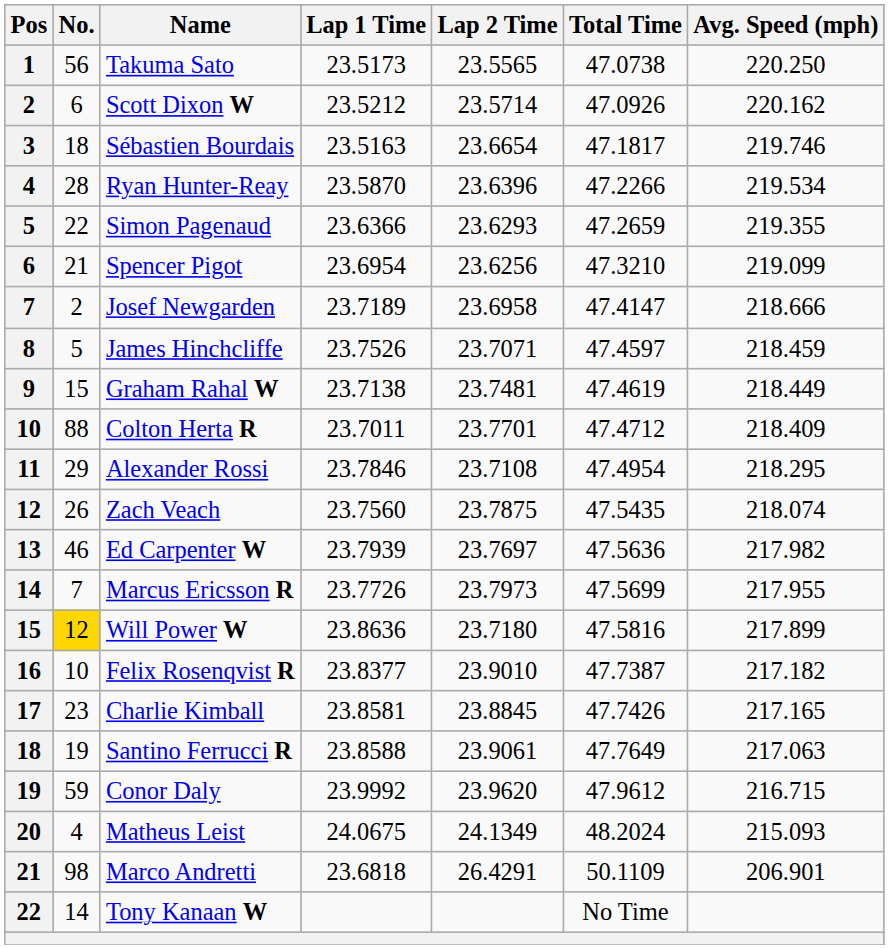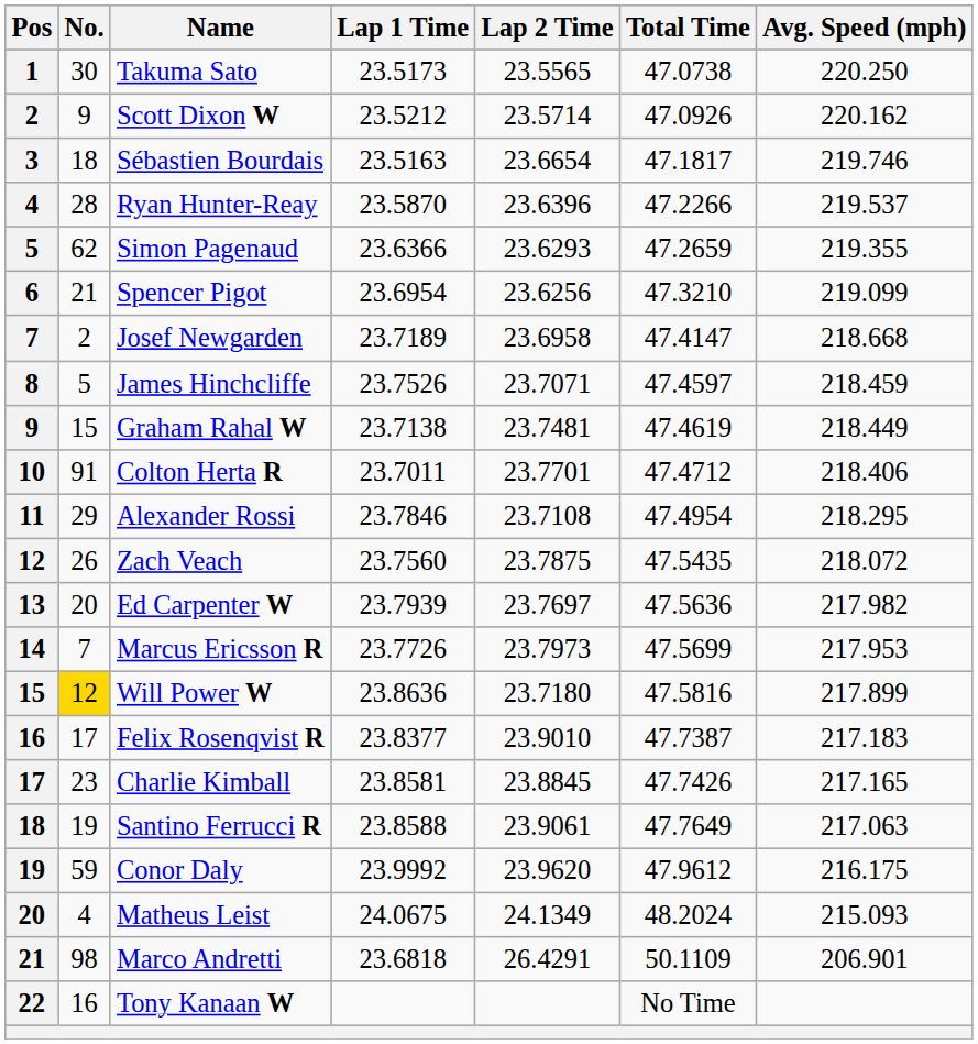 <table class="wikitable sortable" style="text-align:center; font-size: 95%;">
 <tr>
 <th>Pos</th>
 <th>No.</th>
 <th>Name</th>
 <th>Lap 1 Time</th>
 <th>Lap 2 Time</th>
 <th>Total Time</th>
 <th>Avg. Speed (mph)</th>
 </tr>
 <tr>
 <th scope="row">1</th>
-<td>56</td>
+<td>30</td>
 <td align="left"> <a href='#'>Takuma Sato</a></td>
 <td>23.5173</td>
 <td>23.5565</td>
 <td>47.0738</td>
 <td>220.250</td>
 </tr>
 <tr>
 <th scope="row">2</th>
-<td>6</td>
+<td>9</td>
 <td align="left"> <a href='#'>Scott Dixon</a>  <strong><span>W</span></strong></td>
 <td>23.5212</td>
 <td>23.5714</td>
 <td>47.0926</td>
 <td>220.162</td>
 </tr>
 <tr>
 <th scope="row">3</th>
 <td>18</td>
 <td align="left"> <a href='#'>Sébastien Bourdais</a></td>
 <td>23.5163</td>
 <td>23.6654</td>
 <td>47.1817</td>
 <td>219.746</td>
 </tr>
 <tr>
 <th scope="row">4</th>
 <td>28</td>
 <td align="left"> <a href='#'>Ryan Hunter-Reay</a></td>
 <td>23.5870</td>
 <td>23.6396</td>
 <td>47.2266</td>
-<td>219.534</td>
+<td>219.537</td>
 </tr>
 <tr>
 <th scope="row">5</th>
-<td>22</td>
+<td>62</td>
 <td align="left"> <a href='#'>Simon Pagenaud</a></td>
 <td>23.6366</td>
 <td>23.6293</td>
 <td>47.2659</td>
 <td>219.355</td>
 </tr>
 <tr>
 <th scope="row">6</th>
 <td>21</td>
 <td align="left"> <a href='#'>Spencer Pigot</a></td>
 <td>23.6954</td>
 <td>23.6256</td>
 <td>47.3210</td>
 <td>219.099</td>
 </tr>
 <tr>
 <th scope="row">7</th>
 <td>2</td>
 <td align="left"> <a href='#'>Josef Newgarden</a></td>
 <td>23.7189</td>
 <td>23.6958</td>
 <td>47.4147</td>
-<td>218.666</td>
+<td>218.668</td>
 </tr>
 <tr>
 <th scope="row">8</th>
 <td>5</td>
 <td align="left"> <a href='#'>James Hinchcliffe</a></td>
 <td>23.7526</td>
 <td>23.7071</td>
 <td>47.4597</td>
 <td>218.459</td>
 </tr>
 <tr>
 <th scope="row">9</th>
 <td>15</td>
 <td align="left"> <a href='#'>Graham Rahal</a>  <strong><span>W</span></strong></td>
 <td>23.7138</td>
 <td>23.7481</td>
 <td>47.4619</td>
 <td>218.449</td>
 </tr>
 <tr>
 <th scope="row">10</th>
-<td>88</td>
+<td>91</td>
 <td align="left"> <a href='#'>Colton Herta</a> <strong><span>R</span></strong></td>
 <td>23.7011</td>
 <td>23.7701</td>
 <td>47.4712</td>
-<td>218.409</td>
+<td>218.406</td>
 </tr>
 <tr>
 <th scope="row">11</th>
 <td>29</td>
 <td align="left"> <a href='#'>Alexander Rossi</a></td>
 <td>23.7846</td>
 <td>23.7108</td>
 <td>47.4954</td>
 <td>218.295</td>
 </tr>
 <tr>
 <th scope="row">12</th>
 <td>26</td>
 <td align="left"> <a href='#'>Zach Veach</a></td>
 <td>23.7560</td>
 <td>23.7875</td>
 <td>47.5435</td>
-<td>218.074</td>
+<td>218.072</td>
 </tr>
 <tr>
 <th scope="row">13</th>
-<td>46</td>
+<td>20</td>
 <td align="left"> <a href='#'>Ed Carpenter</a> <strong><span>W</span></strong></td>
 <td>23.7939</td>
 <td>23.7697</td>
 <td>47.5636</td>
 <td>217.982</td>
 </tr>
 <tr>
 <th scope="row">14</th>
 <td>7</td>
 <td align="left"> <a href='#'>Marcus Ericsson</a> <strong><span>R</span></strong></td>
 <td>23.7726</td>
 <td>23.7973</td>
 <td>47.5699</td>
-<td>217.955</td>
+<td>217.953</td>
 </tr>
 <tr>
 <th scope="row">15</th>
 <td style="background: gold;">12</td>
 <td align="left"> <a href='#'>Will Power</a> <strong><span>W</span></strong></td>
 <td>23.8636</td>
 <td>23.7180</td>
 <td>47.5816</td>
 <td>217.899</td>
 </tr>
 <tr>
 <th scope="row">16</th>
-<td>10</td>
+<td>17</td>
 <td align="left"> <a href='#'>Felix Rosenqvist</a> <strong><span>R</span></strong></td>
 <td>23.8377</td>
 <td>23.9010</td>
 <td>47.7387</td>
-<td>217.182</td>
+<td>217.183</td>
 </tr>
 <tr>
 <th scope="row">17</th>
 <td>23</td>
 <td align="left"> <a href='#'>Charlie Kimball</a></td>
 <td>23.8581</td>
 <td>23.8845</td>
 <td>47.7426</td>
 <td>217.165</td>
 </tr>
 <tr>
 <th scope="row">18</th>
 <td>19</td>
 <td align="left"> <a href='#'>Santino Ferrucci</a> <strong><span>R</span></strong></td>
 <td>23.8588</td>
 <td>23.9061</td>
 <td>47.7649</td>
 <td>217.063</td>
 </tr>
 <tr>
 <th scope="row">19</th>
 <td>59</td>
 <td align="left"> <a href='#'>Conor Daly</a></td>
 <td>23.9992</td>
 <td>23.9620</td>
 <td>47.9612</td>
-<td>216.715</td>
+<td>216.175</td>
 </tr>
 <tr>
 <th>20</th>
 <td>4</td>
 <td align="left"> <a href='#'>Matheus Leist</a></td>
 <td>24.0675</td>
 <td>24.1349</td>
 <td>48.2024</td>
 <td>215.093</td>
 </tr>
 <tr>
 <th scope="row">21</th>
 <td>98</td>
 <td align="left"> <a href='#'>Marco Andretti</a></td>
 <td>23.6818</td>
 <td>26.4291</td>
 <td>50.1109</td>
 <td>206.901</td>
 </tr>
 <tr>
 <th scope="row">22</th>
-<td>14</td>
+<td>16</td>
 <td align="left"> <a href='#'>Tony Kanaan</a> <strong><span>W</span></strong></td>
 <td></td>
 <td></td>
 <td>No Time</td>
 <td></td>
 </tr>
 <tr>
 <th colspan=11></th>
 </tr>
 </table>
